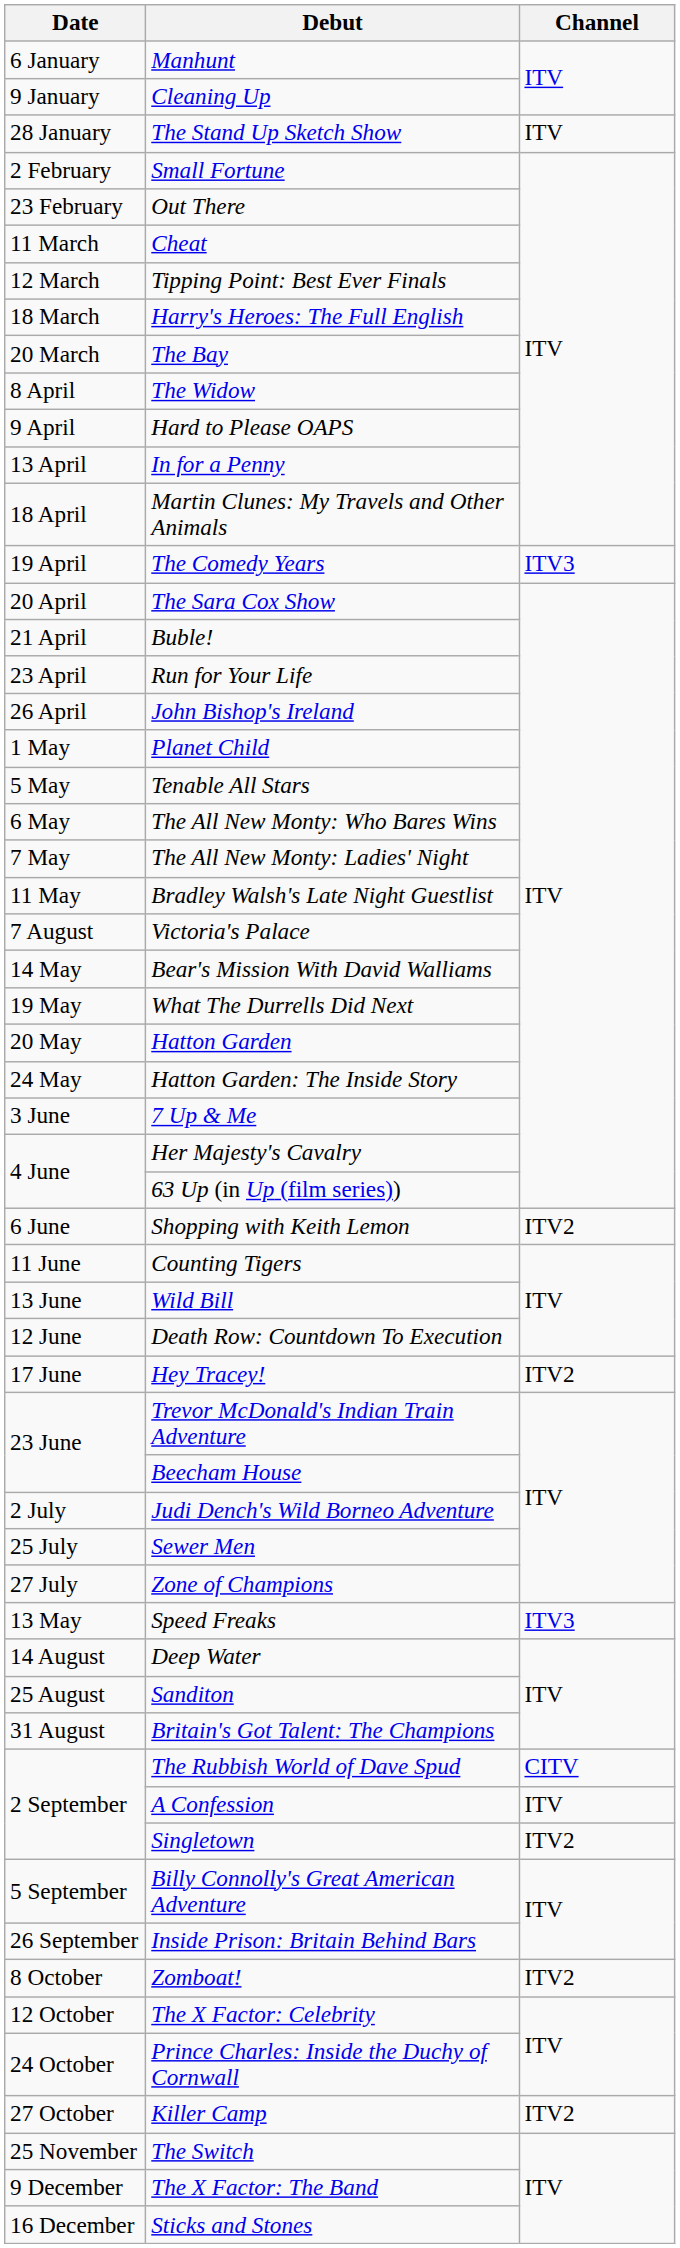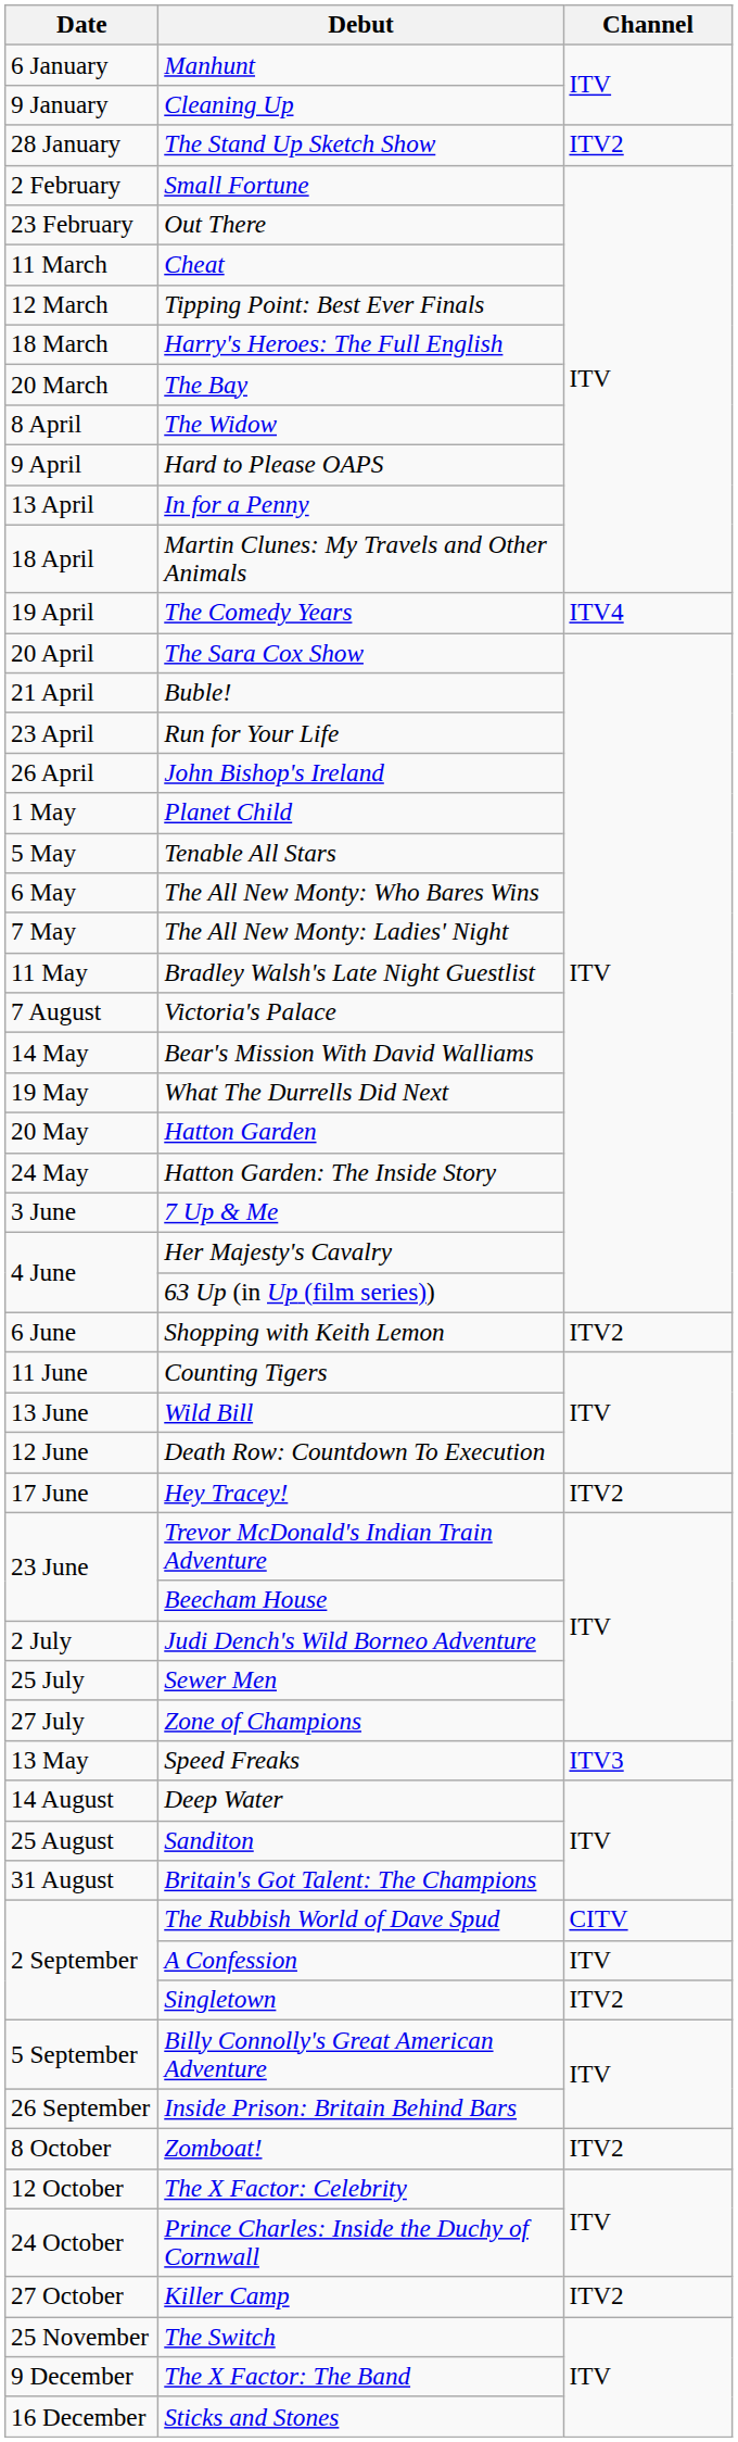 <table class="wikitable">
 <tr>
 <th width=90>Date</th>
 <th width=250>Debut</th>
 <th width=100>Channel</th>
 </tr>
 <tr>
 <td>6 January</td>
 <td><em><a href='#'>Manhunt</a></em></td>
 <td rowspan="2"><a href='#'>ITV</a></td>
 </tr>
 <tr>
 <td>9 January</td>
 <td><em><a href='#'>Cleaning Up</a></em></td>
 </tr>
 <tr>
 <td>28 January</td>
 <td><em><a href='#'>The Stand Up Sketch Show</a></em></td>
-<td>ITV</td>
+<td><a href='#'>ITV2</a></td>
 </tr>
 <tr>
 <td>2 February</td>
 <td><em><a href='#'>Small Fortune</a></em></td>
 <td rowspan="10">ITV</td>
 </tr>
 <tr>
 <td>23 February</td>
 <td><em>Out There</em></td>
 </tr>
 <tr>
 <td>11 March</td>
 <td><em><a href='#'>Cheat</a></em></td>
 </tr>
 <tr>
 <td>12 March</td>
 <td><em>Tipping Point: Best Ever Finals</em></td>
 </tr>
 <tr>
 <td>18 March</td>
 <td><em><a href='#'>Harry's Heroes: The Full English</a></em></td>
 </tr>
 <tr>
 <td>20 March</td>
 <td><em><a href='#'>The Bay</a></em></td>
 </tr>
 <tr>
 <td>8 April</td>
 <td><em><a href='#'>The Widow</a></em></td>
 </tr>
 <tr>
 <td>9 April</td>
 <td><em>Hard to Please OAPS</em></td>
 </tr>
 <tr>
 <td>13 April</td>
 <td><em><a href='#'>In for a Penny</a></em></td>
 </tr>
 <tr>
 <td>18 April</td>
 <td><em>Martin Clunes: My Travels and Other Animals</em></td>
 </tr>
 <tr>
 <td>19 April</td>
 <td><em><a href='#'>The Comedy Years</a></em></td>
-<td><a href='#'>ITV3</a></td>
+<td><a href='#'>ITV4</a></td>
 </tr>
 <tr>
 <td>20 April</td>
 <td><em><a href='#'>The Sara Cox Show</a></em></td>
 <td rowspan="17">ITV</td>
 </tr>
 <tr>
 <td>21 April</td>
 <td><em>Buble!</em></td>
 </tr>
 <tr>
 <td>23 April</td>
 <td><em>Run for Your Life</em></td>
 </tr>
 <tr>
 <td>26 April</td>
 <td><em><a href='#'>John Bishop's Ireland</a></em></td>
 </tr>
 <tr>
 <td>1 May</td>
 <td><em><a href='#'>Planet Child</a></em></td>
 </tr>
 <tr>
 <td>5 May</td>
 <td><em>Tenable All Stars</em></td>
 </tr>
 <tr>
 <td>6 May</td>
 <td><em>The All New Monty: Who Bares Wins</em></td>
 </tr>
 <tr>
 <td>7 May</td>
 <td><em>The All New Monty: Ladies' Night</em></td>
 </tr>
 <tr>
 <td>11 May</td>
 <td><em>Bradley Walsh's Late Night Guestlist</em></td>
 </tr>
 <tr>
 <td>7 August</td>
 <td><em>Victoria's Palace</em></td>
 </tr>
 <tr>
 <td>14 May</td>
 <td><em>Bear's Mission With David Walliams</em></td>
 </tr>
 <tr>
 <td>19 May</td>
 <td><em>What The Durrells Did Next</em></td>
 </tr>
 <tr>
 <td>20 May</td>
 <td><em><a href='#'>Hatton Garden</a></em></td>
 </tr>
 <tr>
 <td>24 May</td>
 <td><em>Hatton Garden: The Inside Story</em></td>
 </tr>
 <tr>
 <td>3 June</td>
 <td><em><a href='#'>7 Up & Me</a></em></td>
 </tr>
 <tr>
 <td rowspan="2">4 June</td>
 <td><em>Her Majesty's Cavalry</em></td>
 </tr>
 <tr>
 <td><em>63 Up</em> (in <a href='#'><em>Up</em> (film series)</a>)</td>
 </tr>
 <tr>
 <td>6 June</td>
 <td><em>Shopping with Keith Lemon</em></td>
 <td>ITV2</td>
 </tr>
 <tr>
 <td>11 June</td>
 <td><em>Counting Tigers</em></td>
 <td rowspan="3">ITV</td>
 </tr>
 <tr>
 <td>13 June</td>
 <td><em><a href='#'>Wild Bill</a></em></td>
 </tr>
 <tr>
 <td>12 June</td>
 <td><em>Death Row: Countdown To Execution</em></td>
 </tr>
 <tr>
 <td>17 June</td>
 <td><em><a href='#'>Hey Tracey!</a></em></td>
 <td>ITV2</td>
 </tr>
 <tr>
 <td rowspan="2">23 June</td>
 <td><em><a href='#'>Trevor McDonald's Indian Train Adventure</a></em></td>
 <td rowspan="5">ITV</td>
 </tr>
 <tr>
 <td><em><a href='#'>Beecham House</a></em></td>
 </tr>
 <tr>
 <td>2 July</td>
 <td><em><a href='#'>Judi Dench's Wild Borneo Adventure</a></em></td>
 </tr>
 <tr>
 <td>25 July</td>
 <td><em><a href='#'>Sewer Men</a></em></td>
 </tr>
 <tr>
 <td>27 July</td>
 <td><em><a href='#'>Zone of Champions</a></em></td>
 </tr>
 <tr>
 <td>13 May</td>
 <td><em>Speed Freaks</em></td>
 <td><a href='#'>ITV3</a></td>
 </tr>
 <tr>
 <td>14 August</td>
 <td><em>Deep Water</em></td>
 <td rowspan=3>ITV</td>
 </tr>
 <tr>
 <td>25 August</td>
 <td><em><a href='#'>Sanditon</a></em></td>
 </tr>
 <tr>
 <td>31 August</td>
 <td><em><a href='#'>Britain's Got Talent: The Champions</a></em></td>
 </tr>
 <tr>
 <td rowspan=3>2 September</td>
 <td><em><a href='#'>The Rubbish World of Dave Spud</a></em></td>
 <td><a href='#'>CITV</a></td>
 </tr>
 <tr>
 <td><em><a href='#'>A Confession</a></em></td>
 <td>ITV</td>
 </tr>
 <tr>
 <td><em><a href='#'>Singletown</a></em></td>
 <td>ITV2</td>
 </tr>
 <tr>
 <td>5 September</td>
 <td><em><a href='#'>Billy Connolly's Great American Adventure</a></em></td>
 <td rowspan=2>ITV</td>
 </tr>
 <tr>
 <td>26 September</td>
 <td><em><a href='#'>Inside Prison: Britain Behind Bars</a></em></td>
 </tr>
 <tr>
 <td>8 October</td>
 <td><em><a href='#'>Zomboat!</a></em></td>
 <td>ITV2</td>
 </tr>
 <tr>
 <td>12 October</td>
 <td><em><a href='#'>The X Factor: Celebrity</a></em></td>
 <td rowspan=2>ITV</td>
 </tr>
 <tr>
 <td>24 October</td>
 <td><em><a href='#'>Prince Charles: Inside the Duchy of Cornwall</a></em></td>
 </tr>
 <tr>
 <td>27 October</td>
 <td><em><a href='#'>Killer Camp</a></em></td>
 <td>ITV2</td>
 </tr>
 <tr>
 <td>25 November</td>
 <td><em><a href='#'>The Switch</a></em></td>
 <td rowspan=3>ITV</td>
 </tr>
 <tr>
 <td>9 December</td>
 <td><em><a href='#'>The X Factor: The Band</a></em></td>
 </tr>
 <tr>
 <td>16 December</td>
 <td><em><a href='#'>Sticks and Stones</a></em></td>
 </tr>
 </table>
